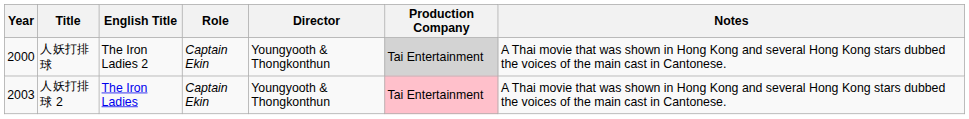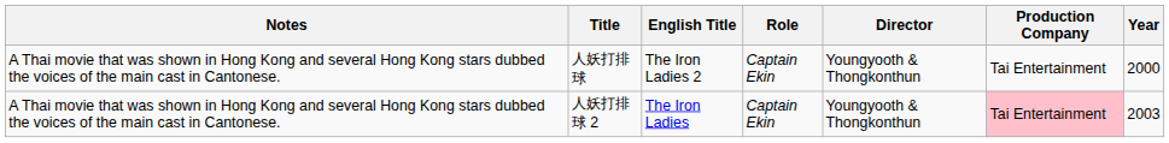 <table class="wikitable">
 <tr>
-<th>Year</th>
+<th>Notes</th>
 <th width = "%8">Title</th>
 <th width = "%10">English Title</th>
 <th width = "%8">Role</th>
 <th width = "%18">Director</th>
 <th>Production Company</th>
-<th>Notes</th>
+<th>Year</th>
 </tr>
 <tr>
-<td>2000</td>
+<td>A Thai movie that was shown in Hong Kong and several Hong Kong stars dubbed the voices of the main cast in Cantonese.</td>
 <td>人妖打排球</td>
 <td>The Iron Ladies 2</td>
 <td><em>Captain Ekin</em></td>
 <td>Youngyooth & Thongkonthun</td>
-<td style="background: lightgrey;">Tai Entertainment</td>
-<td>A Thai movie that was shown in Hong Kong and several Hong Kong stars dubbed the voices of the main cast in Cantonese.</td>
+<td>Tai Entertainment</td>
+<td>2000</td>
 </tr>
 <tr>
-<td>2003</td>
+<td>A Thai movie that was shown in Hong Kong and several Hong Kong stars dubbed the voices of the main cast in Cantonese.</td>
 <td>人妖打排球 2</td>
 <td><a href='#'>The Iron Ladies</a></td>
 <td><em>Captain Ekin</em></td>
 <td>Youngyooth & Thongkonthun</td>
 <td style="background: pink;">Tai Entertainment</td>
-<td>A Thai movie that was shown in Hong Kong and several Hong Kong stars dubbed the voices of the main cast in Cantonese.</td>
+<td>2003</td>
 </tr>
 </table>
